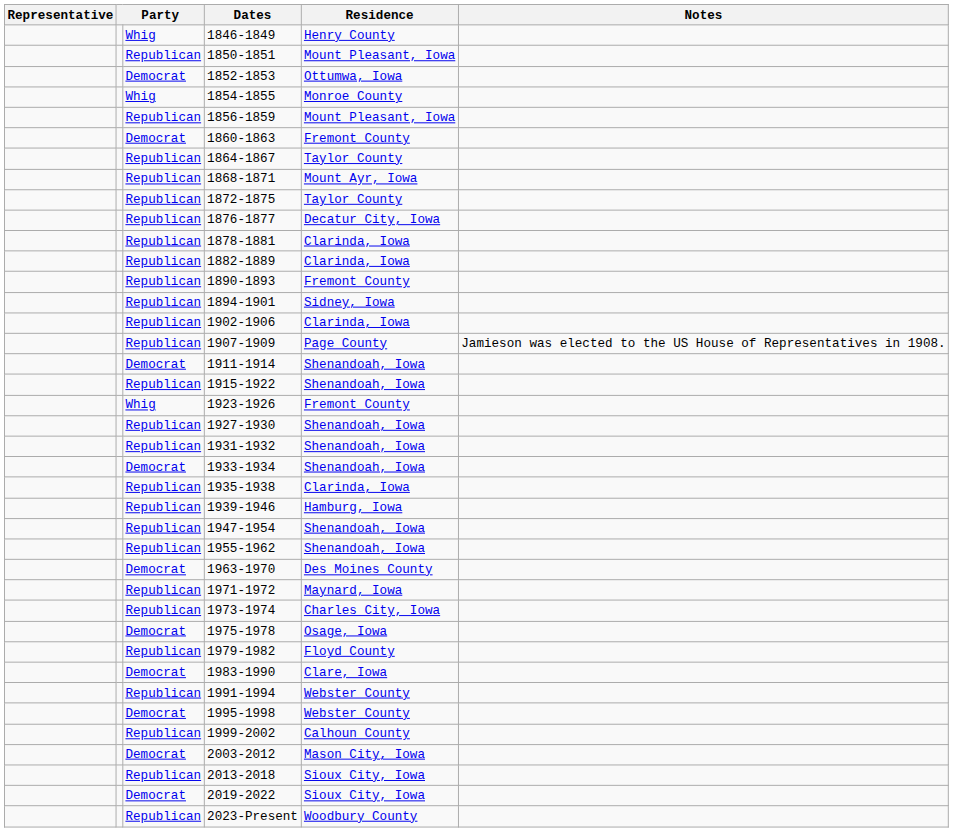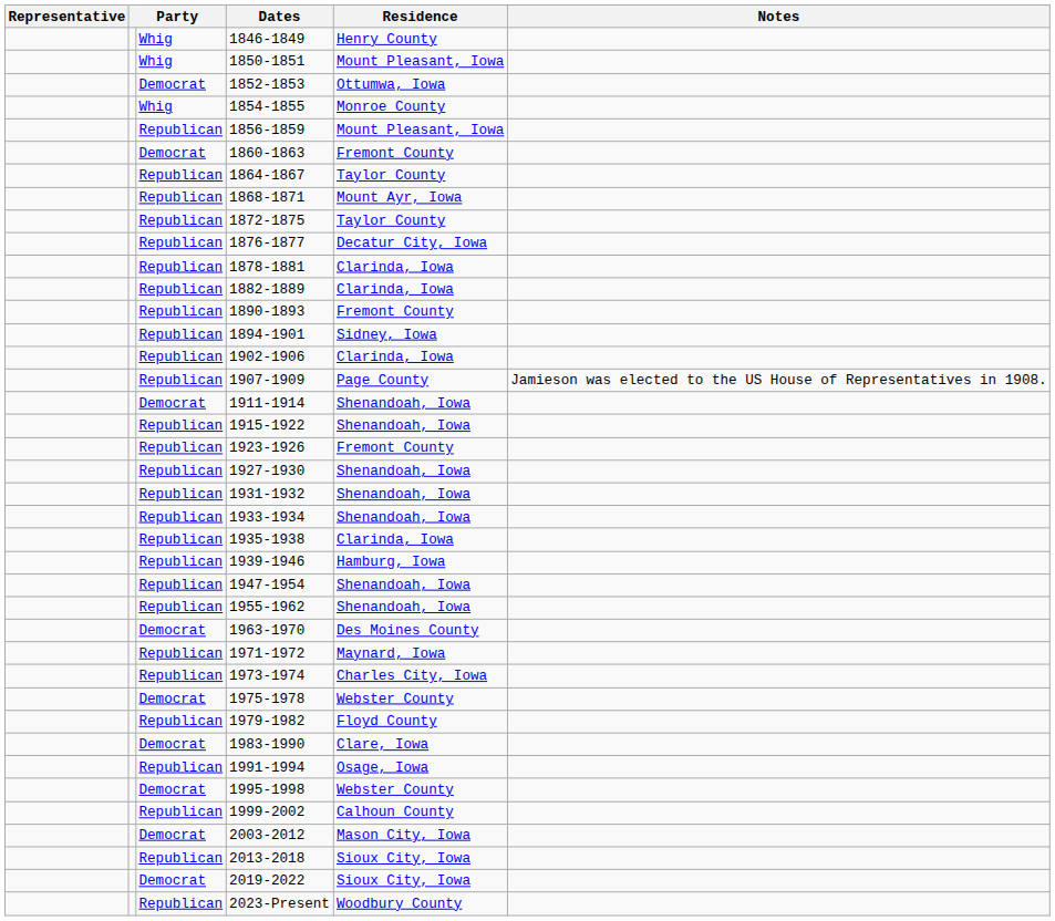 <table class="sortable wikitable">
 <tr valign=bottom>
 <th>Representative</th>
 <th colspan="2">Party</th>
 <th>Dates</th>
 <th>Residence</th>
 <th>Notes</th>
 </tr>
 <tr>
 <td></td>
 <td bgcolor=></td>
 <td><a href='#'>Whig</a></td>
 <td>1846-1849</td>
 <td><a href='#'>Henry County</a></td>
 <td></td>
 </tr>
 <tr>
 <td></td>
 <td bgcolor=></td>
-<td><a href='#'>Republican</a></td>
+<td><a href='#'>Whig</a></td>
 <td>1850-1851</td>
 <td><a href='#'>Mount Pleasant, Iowa</a></td>
 <td></td>
 </tr>
 <tr>
 <td></td>
 <td bgcolor=></td>
 <td><a href='#'>Democrat</a></td>
 <td>1852-1853</td>
 <td><a href='#'>Ottumwa, Iowa</a></td>
 <td></td>
 </tr>
 <tr>
 <td></td>
 <td bgcolor=></td>
 <td><a href='#'>Whig</a></td>
 <td>1854-1855</td>
 <td><a href='#'>Monroe County</a></td>
 <td></td>
 </tr>
 <tr>
 <td></td>
 <td bgcolor=></td>
 <td><a href='#'>Republican</a></td>
 <td>1856-1859</td>
 <td><a href='#'>Mount Pleasant, Iowa</a></td>
 <td></td>
 </tr>
 <tr>
 <td></td>
 <td bgcolor=></td>
 <td><a href='#'>Democrat</a></td>
 <td>1860-1863</td>
 <td><a href='#'>Fremont County</a></td>
 <td></td>
 </tr>
 <tr>
 <td></td>
 <td bgcolor=></td>
 <td><a href='#'>Republican</a></td>
 <td>1864-1867</td>
 <td><a href='#'>Taylor County</a></td>
 <td></td>
 </tr>
 <tr>
 <td></td>
 <td bgcolor=></td>
 <td><a href='#'>Republican</a></td>
 <td>1868-1871</td>
 <td><a href='#'>Mount Ayr, Iowa</a></td>
 <td></td>
 </tr>
 <tr>
 <td></td>
 <td bgcolor=></td>
 <td><a href='#'>Republican</a></td>
 <td>1872-1875</td>
 <td><a href='#'>Taylor County</a></td>
 <td></td>
 </tr>
 <tr>
 <td></td>
 <td bgcolor=></td>
 <td><a href='#'>Republican</a></td>
 <td>1876-1877</td>
 <td><a href='#'>Decatur City, Iowa</a></td>
 <td></td>
 </tr>
 <tr>
 <td></td>
 <td bgcolor=></td>
 <td><a href='#'>Republican</a></td>
 <td>1878-1881</td>
 <td><a href='#'>Clarinda, Iowa</a></td>
 <td></td>
 </tr>
 <tr>
 <td></td>
 <td bgcolor=></td>
 <td><a href='#'>Republican</a></td>
 <td>1882-1889</td>
 <td><a href='#'>Clarinda, Iowa</a></td>
 <td></td>
 </tr>
 <tr>
 <td></td>
 <td bgcolor=></td>
 <td><a href='#'>Republican</a></td>
 <td>1890-1893</td>
 <td><a href='#'>Fremont County</a></td>
 <td></td>
 </tr>
 <tr>
 <td></td>
 <td bgcolor=></td>
 <td><a href='#'>Republican</a></td>
 <td>1894-1901</td>
 <td><a href='#'>Sidney, Iowa</a></td>
 <td></td>
 </tr>
 <tr>
 <td></td>
 <td bgcolor=></td>
 <td><a href='#'>Republican</a></td>
 <td>1902-1906</td>
 <td><a href='#'>Clarinda, Iowa</a></td>
 <td></td>
 </tr>
 <tr>
 <td></td>
 <td bgcolor=></td>
 <td><a href='#'>Republican</a></td>
 <td>1907-1909</td>
 <td><a href='#'>Page County</a></td>
 <td>Jamieson was elected to the US House of Representatives in 1908.</td>
 </tr>
 <tr>
 <td></td>
 <td bgcolor=></td>
 <td><a href='#'>Democrat</a></td>
 <td>1911-1914</td>
 <td><a href='#'>Shenandoah, Iowa</a></td>
 <td></td>
 </tr>
 <tr>
 <td></td>
 <td bgcolor=></td>
 <td><a href='#'>Republican</a></td>
 <td>1915-1922</td>
 <td><a href='#'>Shenandoah, Iowa</a></td>
 <td></td>
 </tr>
 <tr>
 <td></td>
 <td bgcolor=></td>
-<td><a href='#'>Whig</a></td>
+<td><a href='#'>Republican</a></td>
 <td>1923-1926</td>
 <td><a href='#'>Fremont County</a></td>
 <td></td>
 </tr>
 <tr>
 <td></td>
 <td bgcolor=></td>
 <td><a href='#'>Republican</a></td>
 <td>1927-1930</td>
 <td><a href='#'>Shenandoah, Iowa</a></td>
 <td></td>
 </tr>
 <tr>
 <td></td>
 <td bgcolor=></td>
 <td><a href='#'>Republican</a></td>
 <td>1931-1932</td>
 <td><a href='#'>Shenandoah, Iowa</a></td>
 <td></td>
 </tr>
 <tr>
 <td></td>
 <td bgcolor=></td>
-<td><a href='#'>Democrat</a></td>
+<td><a href='#'>Republican</a></td>
 <td>1933-1934</td>
 <td><a href='#'>Shenandoah, Iowa</a></td>
 <td></td>
 </tr>
 <tr>
 <td></td>
 <td bgcolor=></td>
 <td><a href='#'>Republican</a></td>
 <td>1935-1938</td>
 <td><a href='#'>Clarinda, Iowa</a></td>
 <td></td>
 </tr>
 <tr>
 <td></td>
 <td bgcolor=></td>
 <td><a href='#'>Republican</a></td>
 <td>1939-1946</td>
 <td><a href='#'>Hamburg, Iowa</a></td>
 <td></td>
 </tr>
 <tr>
 <td></td>
 <td bgcolor=></td>
 <td><a href='#'>Republican</a></td>
 <td>1947-1954</td>
 <td><a href='#'>Shenandoah, Iowa</a></td>
 <td></td>
 </tr>
 <tr>
 <td></td>
 <td bgcolor=></td>
 <td><a href='#'>Republican</a></td>
 <td>1955-1962</td>
 <td><a href='#'>Shenandoah, Iowa</a></td>
 <td></td>
 </tr>
 <tr>
 <td></td>
 <td bgcolor=></td>
 <td><a href='#'>Democrat</a></td>
 <td>1963-1970</td>
 <td><a href='#'>Des Moines County</a></td>
 <td></td>
 </tr>
 <tr>
 <td></td>
 <td bgcolor=></td>
 <td><a href='#'>Republican</a></td>
 <td>1971-1972</td>
 <td><a href='#'>Maynard, Iowa</a></td>
 <td></td>
 </tr>
 <tr>
 <td></td>
 <td bgcolor=></td>
 <td><a href='#'>Republican</a></td>
 <td>1973-1974</td>
 <td><a href='#'>Charles City, Iowa</a></td>
 <td></td>
 </tr>
 <tr>
 <td></td>
 <td bgcolor=></td>
 <td><a href='#'>Democrat</a></td>
 <td>1975-1978</td>
-<td><a href='#'>Osage, Iowa</a></td>
+<td><a href='#'>Webster County</a></td>
 <td></td>
 </tr>
 <tr>
 <td></td>
 <td bgcolor=></td>
 <td><a href='#'>Republican</a></td>
 <td>1979-1982</td>
 <td><a href='#'>Floyd County</a></td>
 <td></td>
 </tr>
 <tr>
 <td></td>
 <td bgcolor=></td>
 <td><a href='#'>Democrat</a></td>
 <td>1983-1990</td>
 <td><a href='#'>Clare, Iowa</a></td>
 <td></td>
 </tr>
 <tr>
 <td></td>
 <td bgcolor=></td>
 <td><a href='#'>Republican</a></td>
 <td>1991-1994</td>
-<td><a href='#'>Webster County</a></td>
+<td><a href='#'>Osage, Iowa</a></td>
 <td></td>
 </tr>
 <tr>
 <td></td>
 <td bgcolor=></td>
 <td><a href='#'>Democrat</a></td>
 <td>1995-1998</td>
 <td><a href='#'>Webster County</a></td>
 <td></td>
 </tr>
 <tr>
 <td></td>
 <td bgcolor=></td>
 <td><a href='#'>Republican</a></td>
 <td>1999-2002</td>
 <td><a href='#'>Calhoun County</a></td>
 <td></td>
 </tr>
 <tr>
 <td></td>
 <td bgcolor=></td>
 <td><a href='#'>Democrat</a></td>
 <td>2003-2012</td>
 <td><a href='#'>Mason City, Iowa</a></td>
 <td></td>
 </tr>
 <tr>
 <td></td>
 <td bgcolor=></td>
 <td><a href='#'>Republican</a></td>
 <td>2013-2018</td>
 <td><a href='#'>Sioux City, Iowa</a></td>
 <td></td>
 </tr>
 <tr>
 <td></td>
 <td bgcolor=></td>
 <td><a href='#'>Democrat</a></td>
 <td>2019-2022</td>
 <td><a href='#'>Sioux City, Iowa</a></td>
 <td></td>
 </tr>
 <tr>
 <td></td>
 <td bgcolor=></td>
 <td><a href='#'>Republican</a></td>
 <td>2023-Present</td>
 <td><a href='#'>Woodbury County</a></td>
 <td></td>
 </tr>
 </table>
